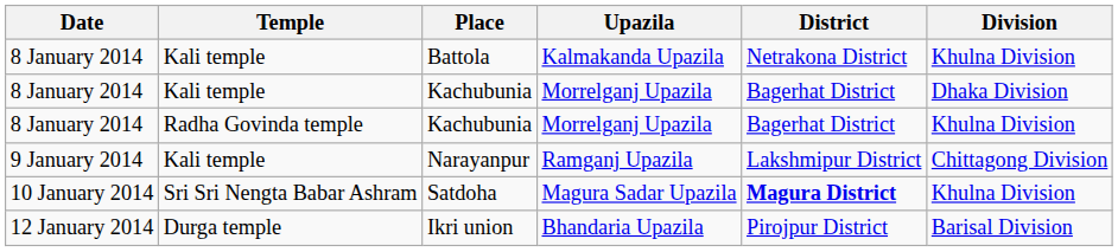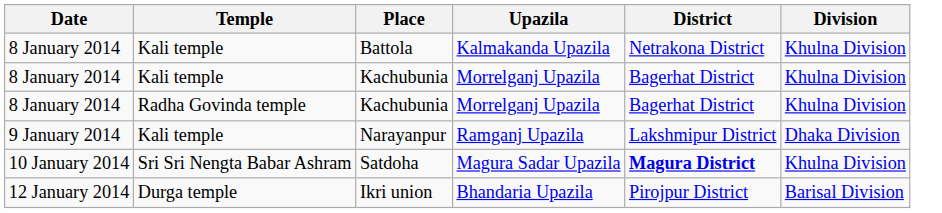 <table class="wikitable sortable">
 <tr>
 <th>Date</th>
 <th>Temple</th>
 <th>Place</th>
 <th>Upazila</th>
 <th>District</th>
 <th>Division</th>
 </tr>
 <tr>
 <td>8 January 2014</td>
 <td>Kali temple</td>
 <td>Battola</td>
 <td><a href='#'>Kalmakanda Upazila</a></td>
 <td><a href='#'>Netrakona District</a></td>
 <td><a href='#'>Khulna Division</a></td>
 </tr>
 <tr>
 <td>8 January 2014</td>
 <td>Kali temple</td>
 <td>Kachubunia</td>
 <td><a href='#'>Morrelganj Upazila</a></td>
 <td><a href='#'>Bagerhat District</a></td>
-<td><a href='#'>Dhaka Division</a></td>
+<td><a href='#'>Khulna Division</a></td>
 </tr>
 <tr>
 <td>8 January 2014</td>
 <td>Radha Govinda temple</td>
 <td>Kachubunia</td>
 <td><a href='#'>Morrelganj Upazila</a></td>
 <td><a href='#'>Bagerhat District</a></td>
 <td><a href='#'>Khulna Division</a></td>
 </tr>
 <tr>
 <td>9 January 2014</td>
 <td>Kali temple</td>
 <td>Narayanpur</td>
 <td><a href='#'>Ramganj Upazila</a></td>
 <td><a href='#'>Lakshmipur District</a></td>
-<td><a href='#'>Chittagong Division</a></td>
+<td><a href='#'>Dhaka Division</a></td>
 </tr>
 <tr>
 <td>10 January 2014</td>
 <td>Sri Sri Nengta Babar Ashram</td>
 <td>Satdoha</td>
 <td><a href='#'>Magura Sadar Upazila</a></td>
 <td><strong><a href='#'>Magura District</a></strong></td>
 <td><a href='#'>Khulna Division</a></td>
 </tr>
 <tr>
 <td>12 January 2014</td>
 <td>Durga temple</td>
 <td>Ikri union</td>
 <td><a href='#'>Bhandaria Upazila</a></td>
 <td><a href='#'>Pirojpur District</a></td>
 <td><a href='#'>Barisal Division</a></td>
 </tr>
 </table>
